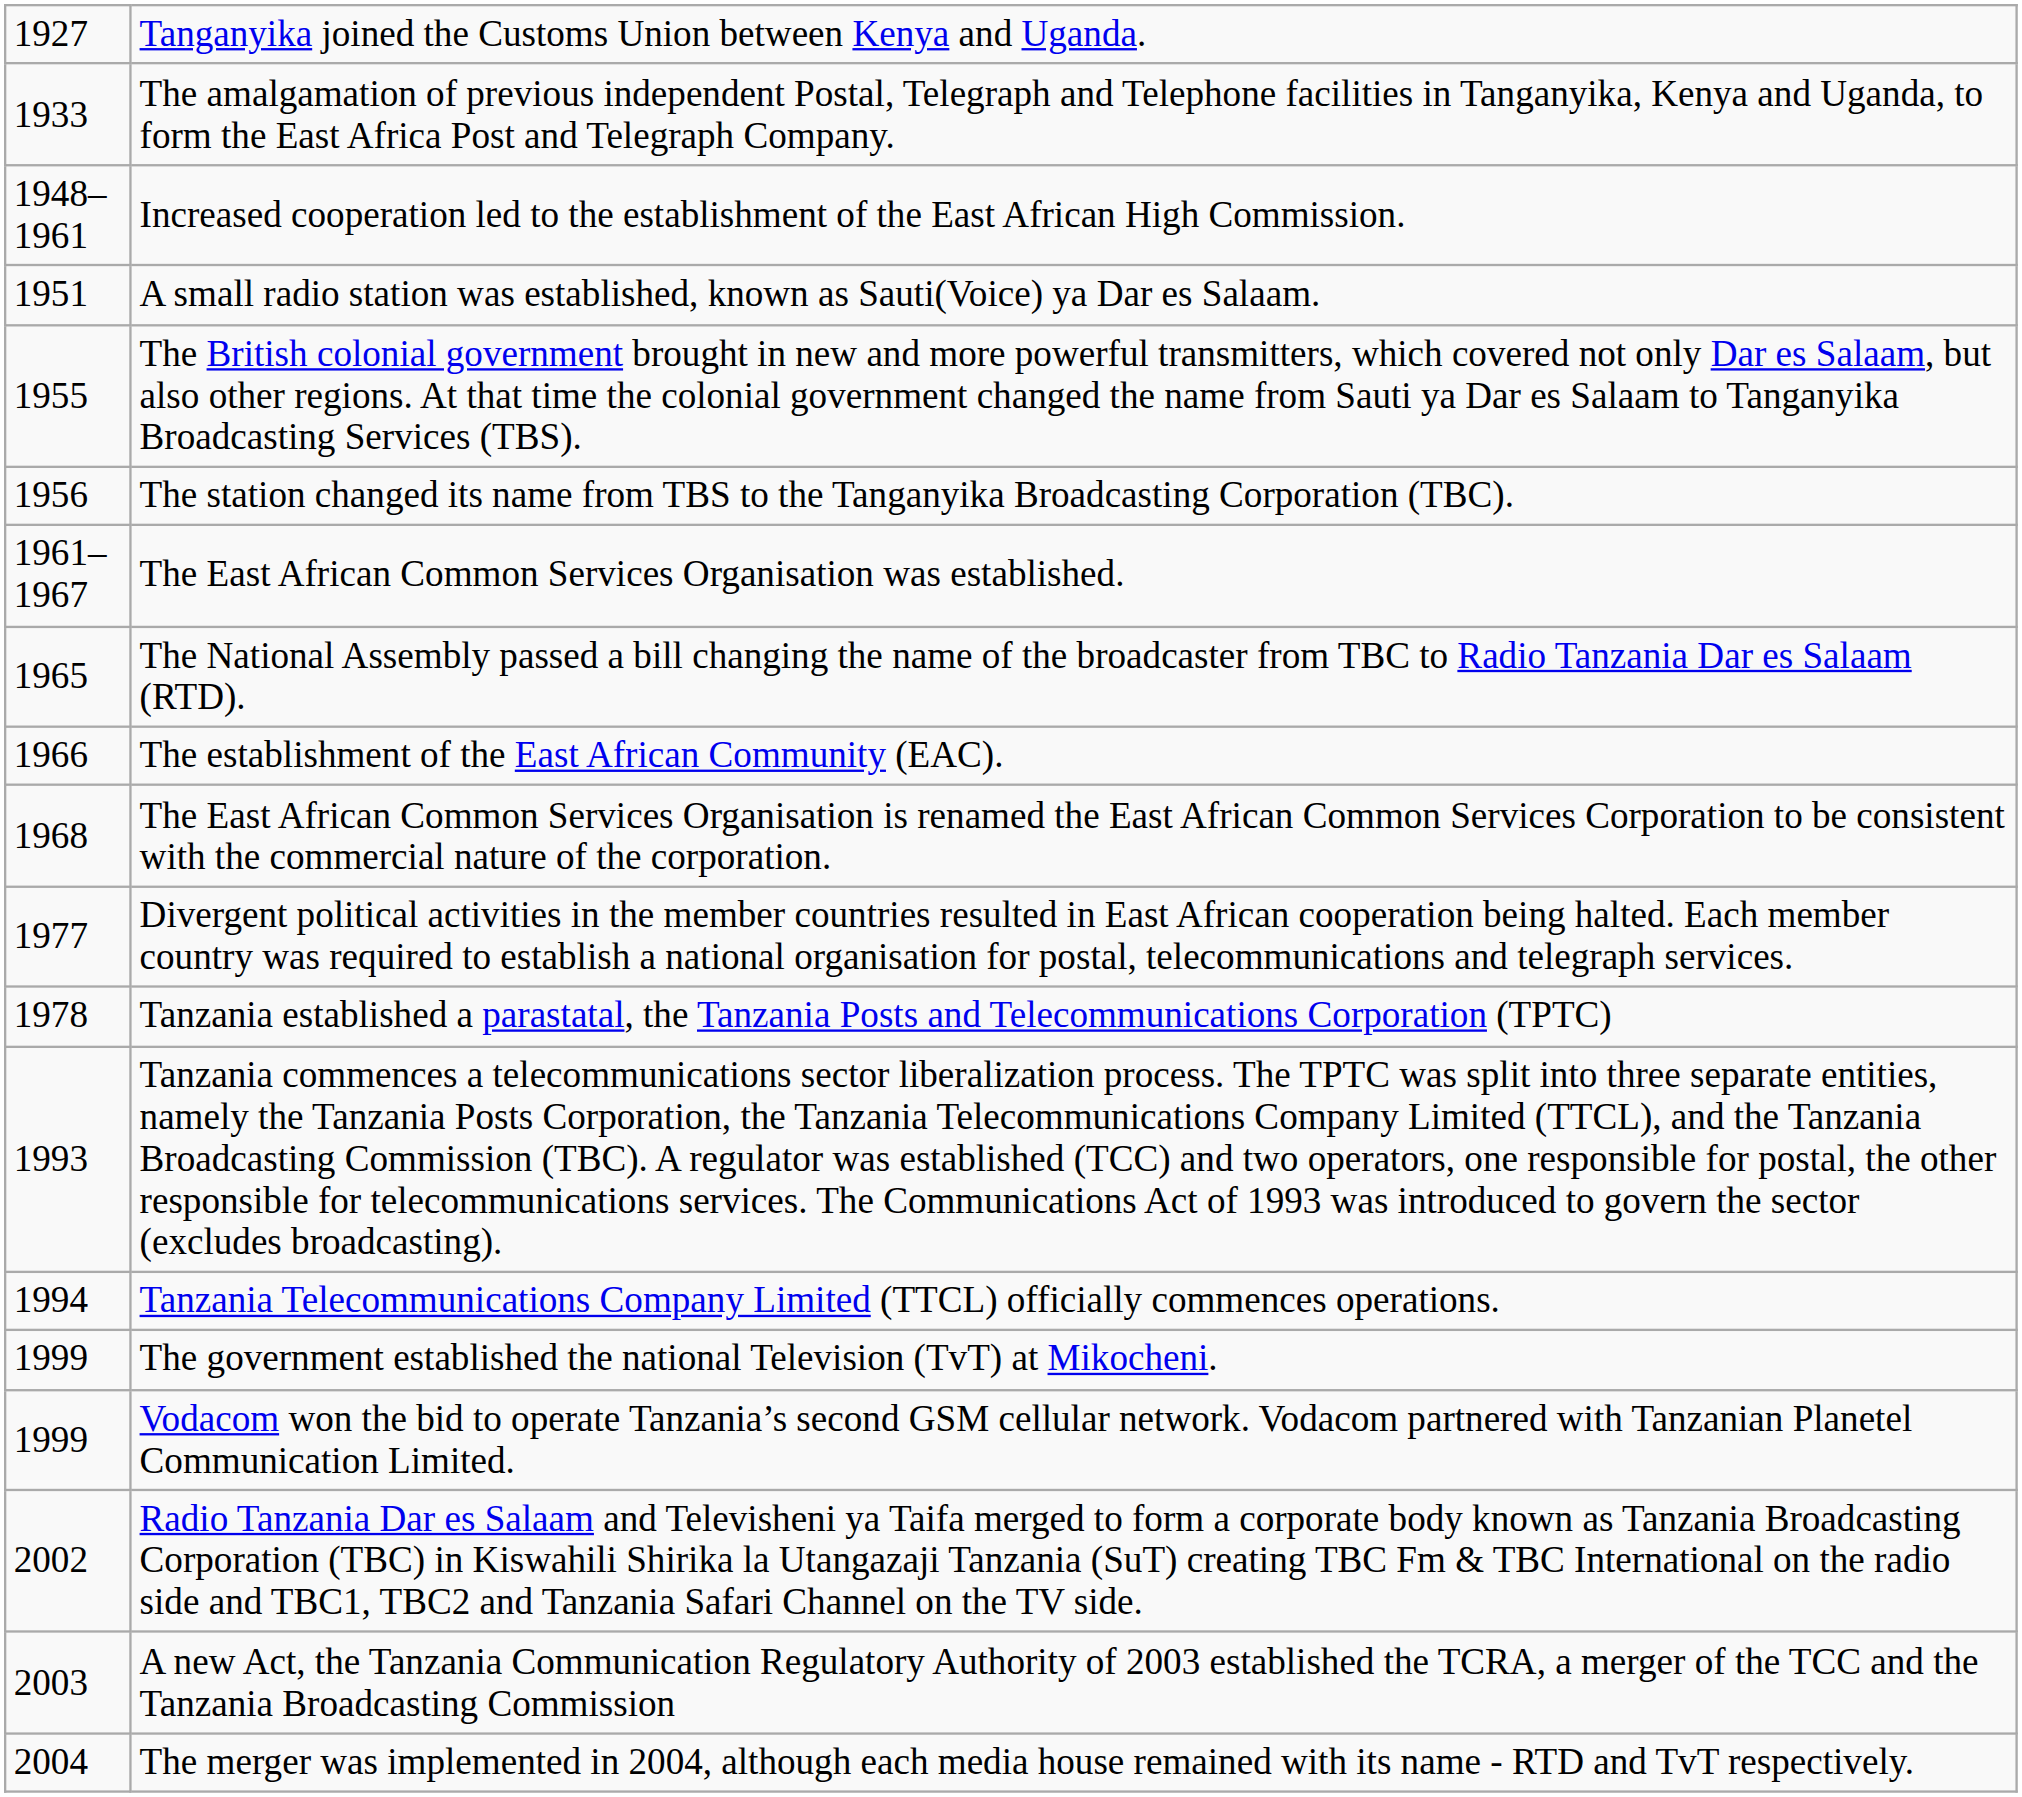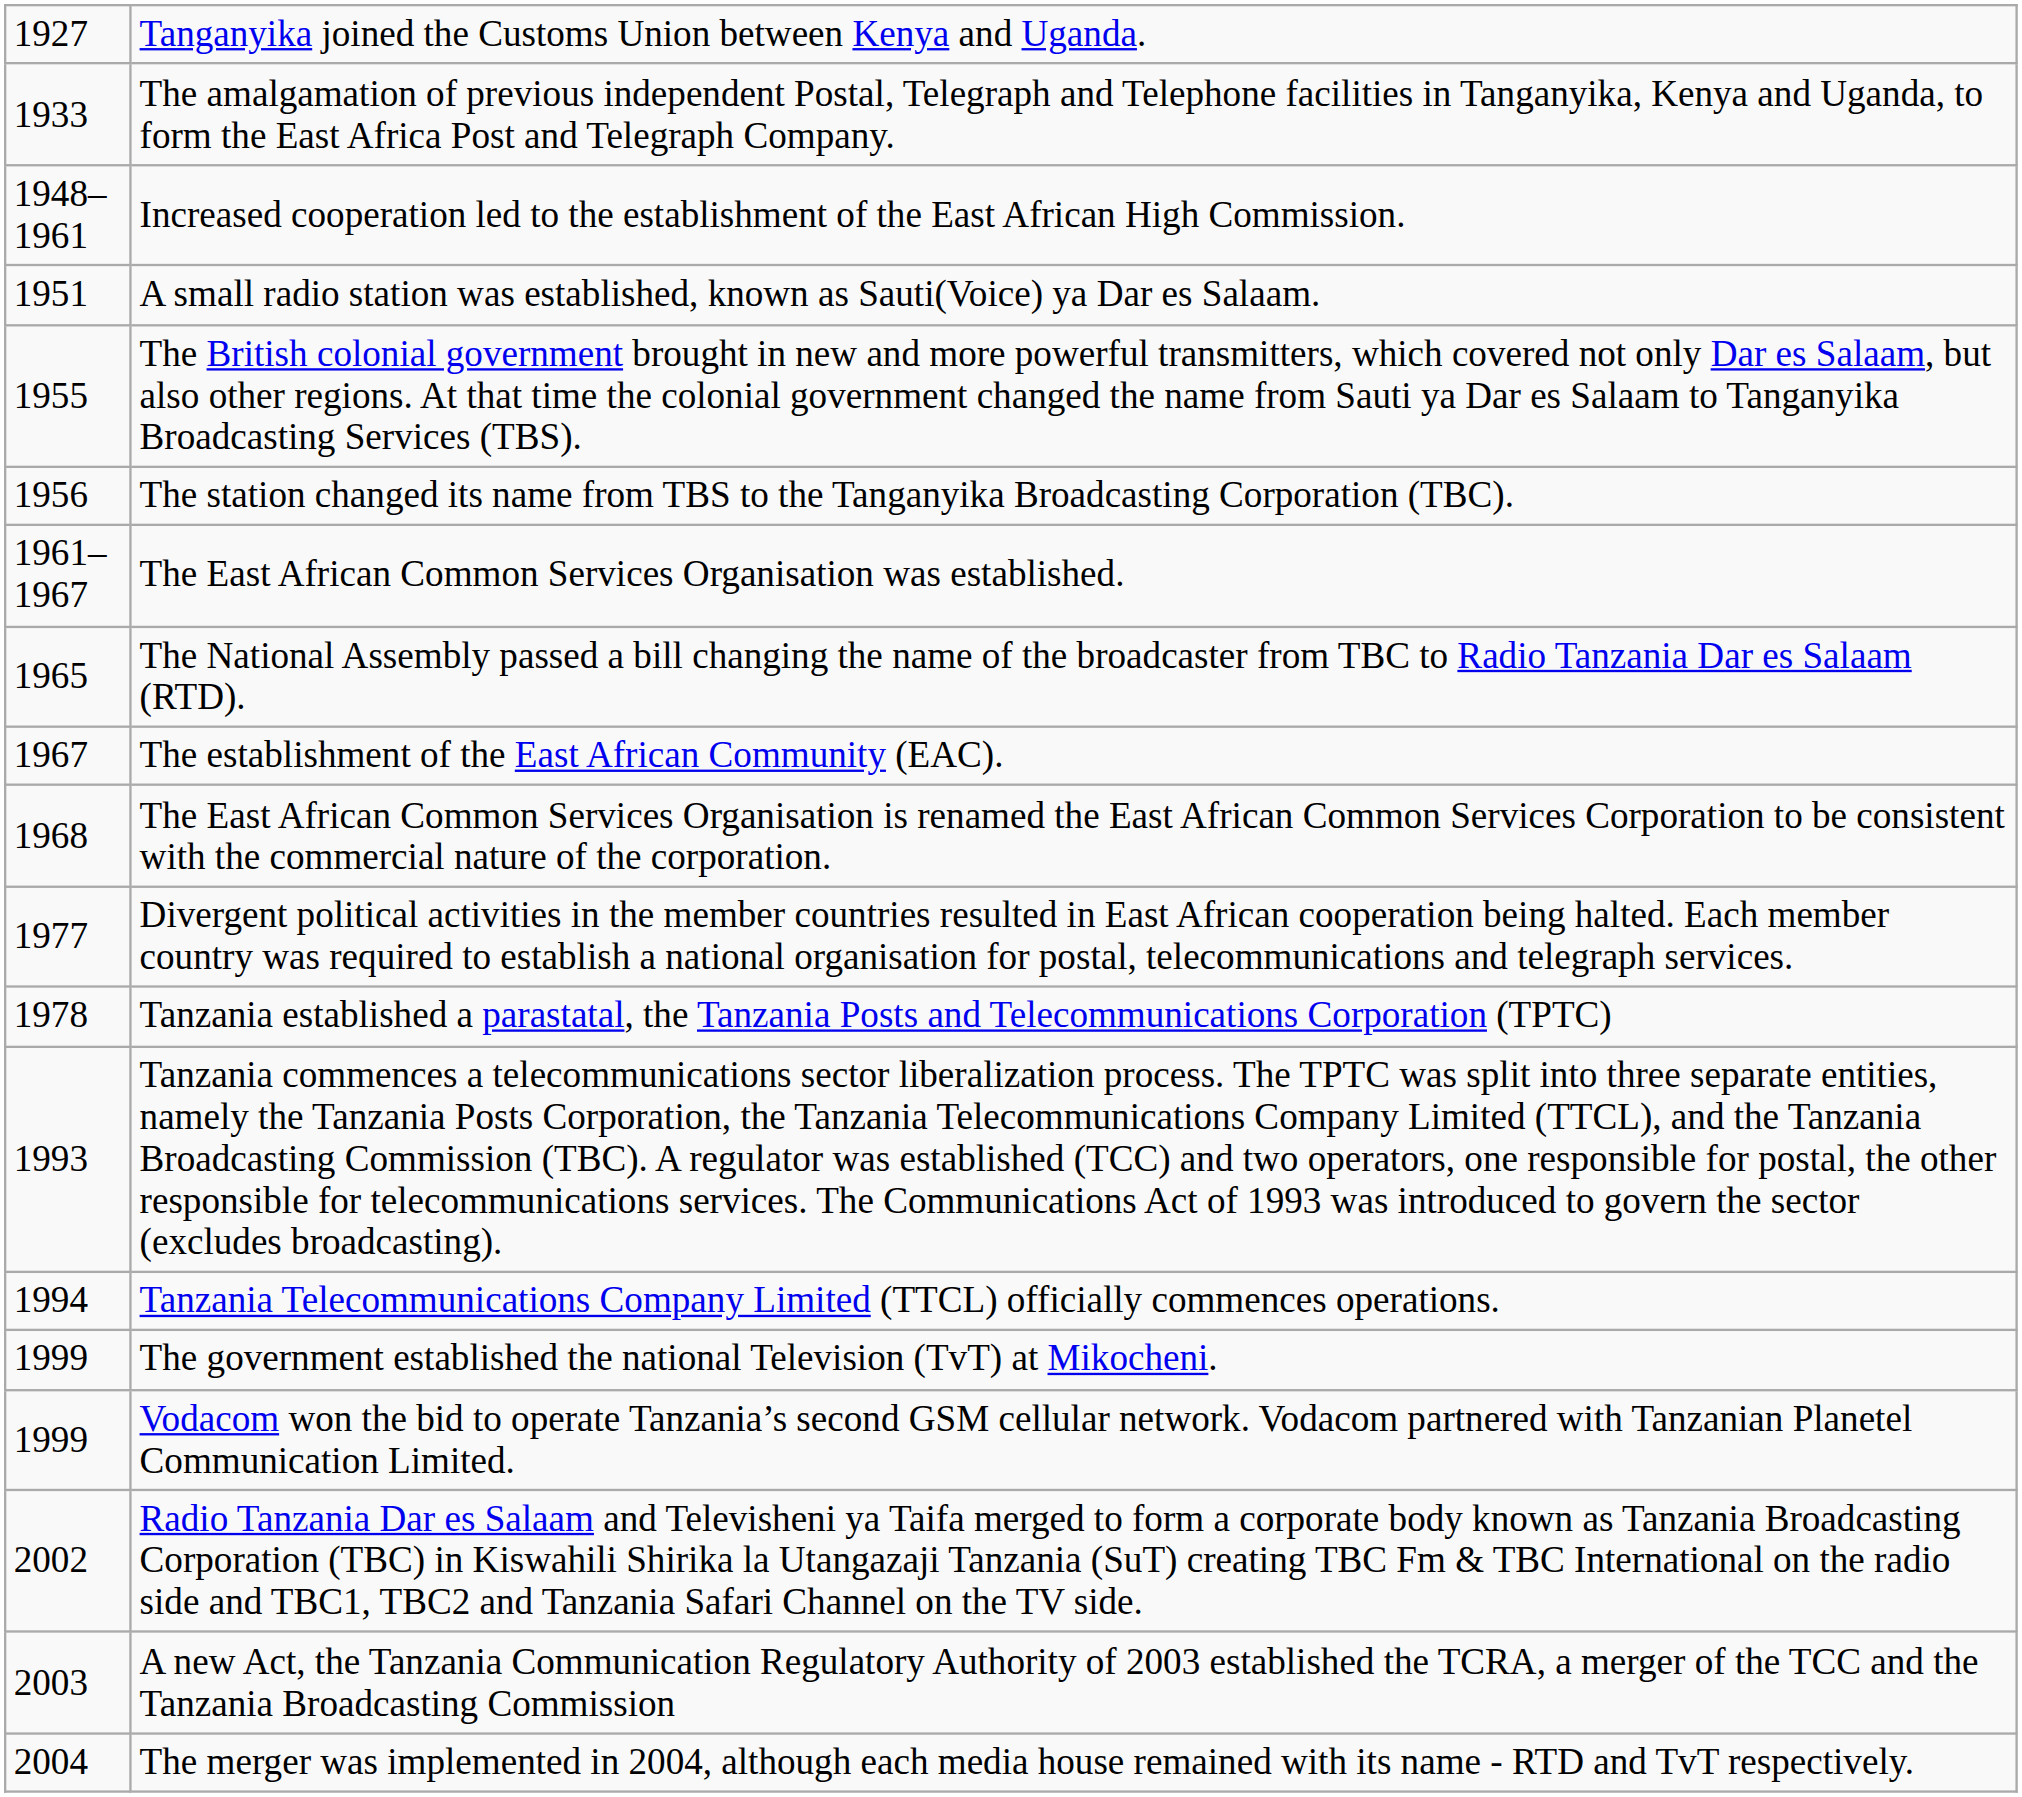 <table class="wikitable">
 <tr>
 <td>1927</td>
 <td><a href='#'>Tanganyika</a> joined the Customs Union between <a href='#'>Kenya</a> and <a href='#'>Uganda</a>.</td>
 </tr>
 <tr>
 <td>1933</td>
 <td>The amalgamation of previous independent Postal, Telegraph and Telephone facilities in Tanganyika, Kenya and Uganda, to form the East Africa Post and Telegraph Company.</td>
 </tr>
 <tr>
 <td>1948–1961</td>
 <td>Increased cooperation led to the establishment of the East African High Commission.</td>
 </tr>
 <tr>
 <td>1951</td>
 <td>A small radio station was established, known as Sauti(Voice) ya Dar es Salaam.</td>
 </tr>
 <tr>
 <td>1955</td>
 <td>The <a href='#'>British colonial government</a> brought in new and more powerful transmitters, which covered not only <a href='#'>Dar es Salaam</a>, but also other regions. At that time the colonial government changed the name from Sauti ya Dar es Salaam to Tanganyika Broadcasting Services (TBS).</td>
 </tr>
 <tr>
 <td>1956</td>
 <td>The station changed its name from TBS to the Tanganyika Broadcasting Corporation (TBC).</td>
 </tr>
 <tr>
 <td>1961–1967</td>
 <td>The East African Common Services Organisation was established.</td>
 </tr>
 <tr>
 <td>1965</td>
 <td>The National Assembly passed a bill changing the name of the broadcaster from TBC to <a href='#'>Radio Tanzania Dar es Salaam</a> (RTD).</td>
 </tr>
 <tr>
-<td>1966</td>
+<td>1967</td>
 <td>The establishment of the <a href='#'>East African Community</a> (EAC).</td>
 </tr>
 <tr>
 <td>1968</td>
 <td>The East African Common Services Organisation is renamed the East African Common Services Corporation to be consistent with the commercial nature of the corporation.</td>
 </tr>
 <tr>
 <td>1977</td>
 <td>Divergent political activities in the member countries resulted in East African cooperation being halted. Each member country was required to establish a national organisation for postal, telecommunications and telegraph services.</td>
 </tr>
 <tr>
 <td>1978</td>
 <td>Tanzania established a <a href='#'>parastatal</a>, the <a href='#'>Tanzania Posts and Telecommunications Corporation</a> (TPTC)</td>
 </tr>
 <tr>
 <td>1993</td>
 <td>Tanzania commences a telecommunications sector liberalization process. The TPTC was split into three separate entities, namely the Tanzania Posts Corporation, the Tanzania Telecommunications Company Limited (TTCL), and the Tanzania Broadcasting Commission (TBC). A regulator was established (TCC) and two operators, one responsible for postal, the other responsible for telecommunications services. The Communications Act of 1993 was introduced to govern the sector (excludes broadcasting).</td>
 </tr>
 <tr>
 <td>1994</td>
 <td><a href='#'>Tanzania Telecommunications Company Limited</a> (TTCL) officially commences operations.</td>
 </tr>
 <tr>
 <td>1999</td>
 <td>The government established the national Television (TvT) at <a href='#'>Mikocheni</a>.</td>
 </tr>
 <tr>
 <td>1999</td>
 <td><a href='#'>Vodacom</a> won the bid to operate Tanzania’s second GSM cellular network. Vodacom partnered with Tanzanian Planetel Communication Limited.</td>
 </tr>
 <tr>
 <td>2002</td>
 <td><a href='#'>Radio Tanzania Dar es Salaam</a> and Televisheni ya Taifa merged to form a corporate body known as Tanzania Broadcasting Corporation (TBC) in Kiswahili Shirika la Utangazaji Tanzania (SuT) creating TBC Fm & TBC International on the radio side and TBC1, TBC2 and Tanzania Safari Channel on the TV side.</td>
 </tr>
 <tr>
 <td>2003</td>
 <td>A new Act, the Tanzania Communication Regulatory Authority of 2003 established the TCRA, a merger of the TCC and the Tanzania Broadcasting Commission</td>
 </tr>
 <tr>
 <td>2004</td>
 <td>The merger was implemented in 2004, although each media house remained with its name - RTD and TvT respectively.</td>
 </tr>
 </table>
